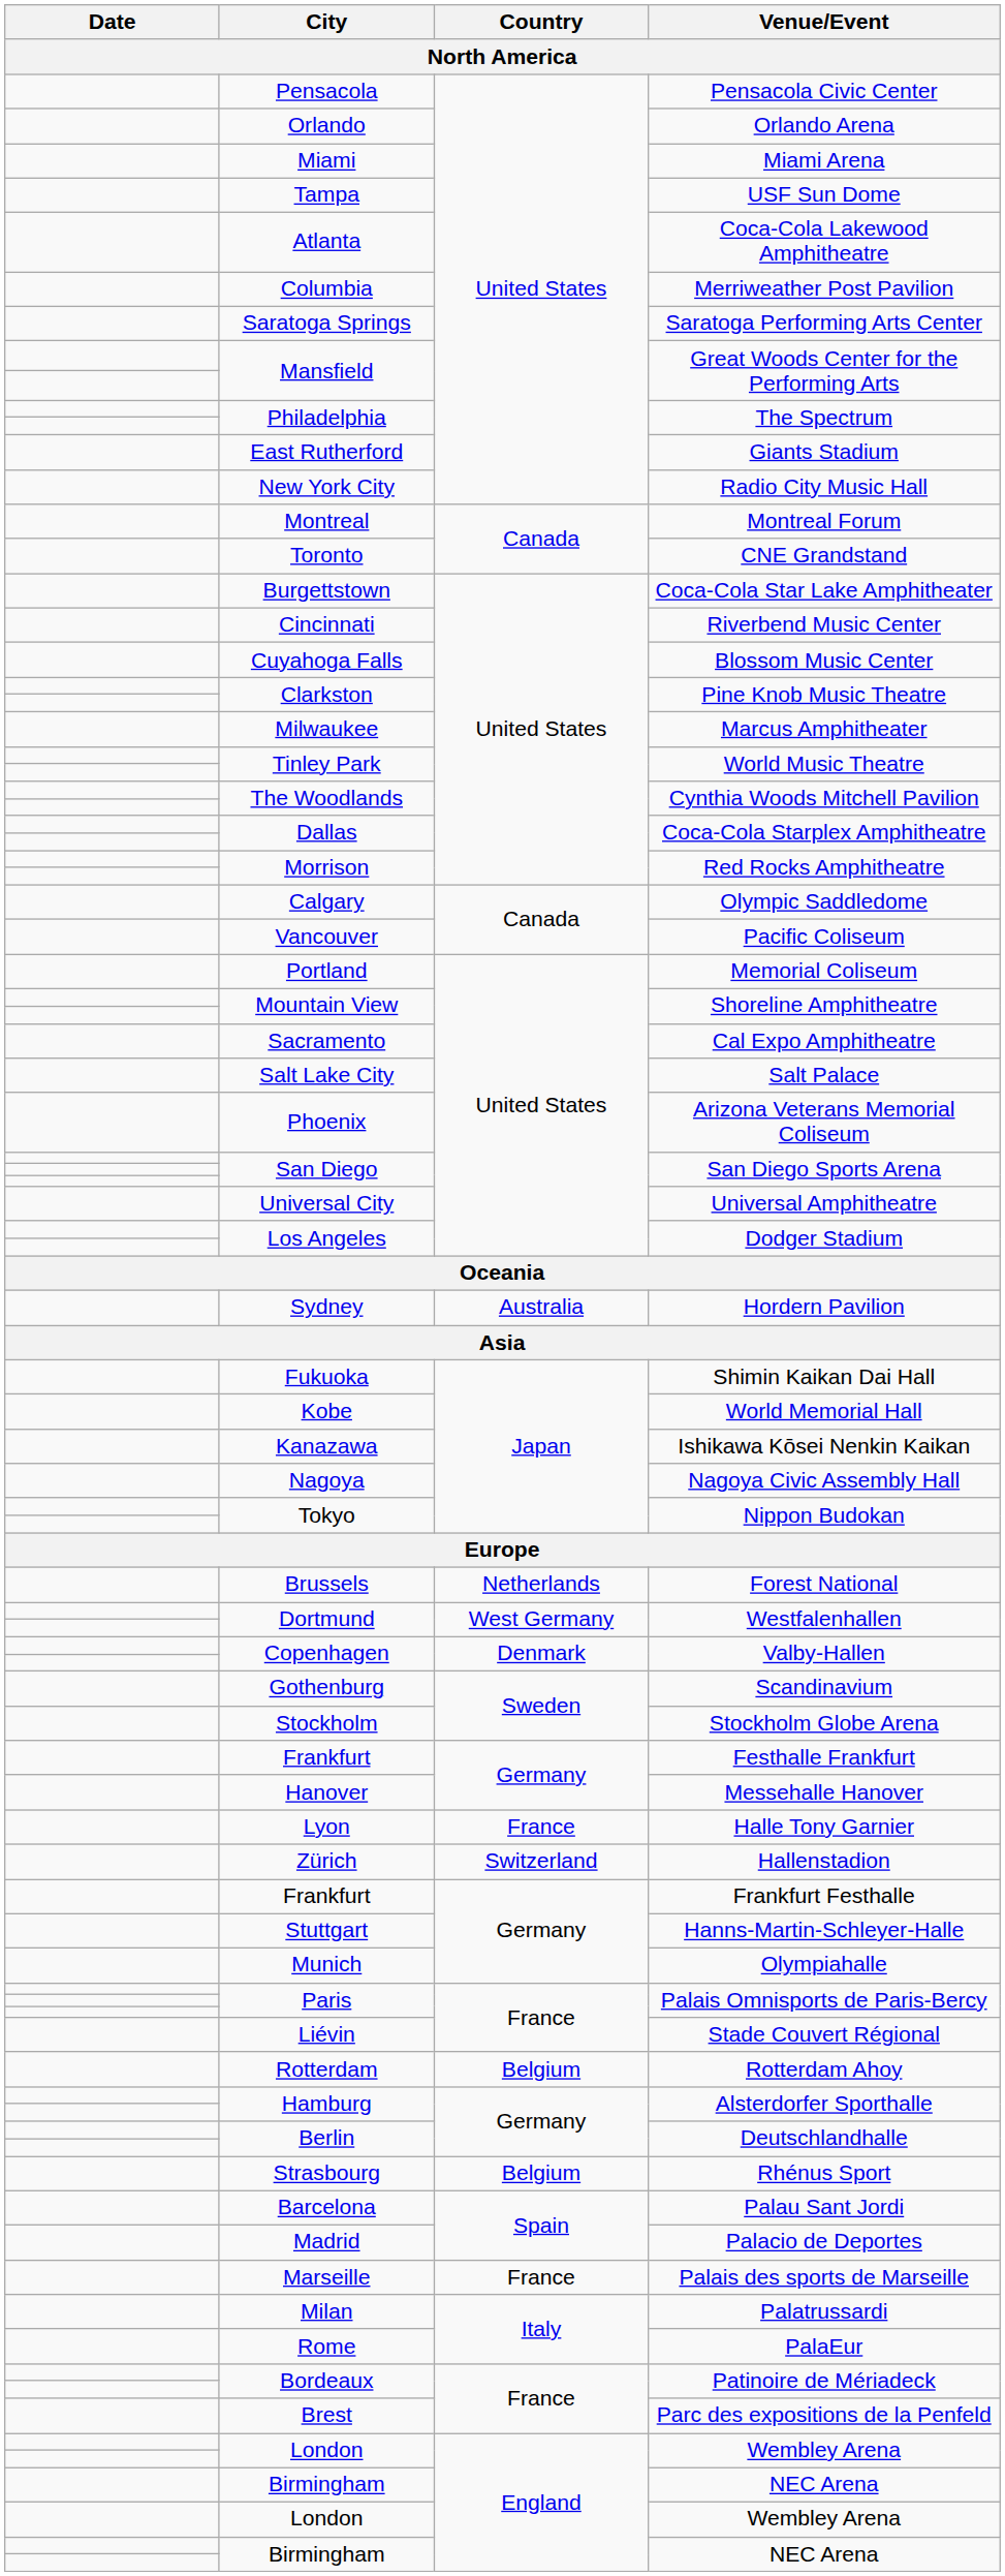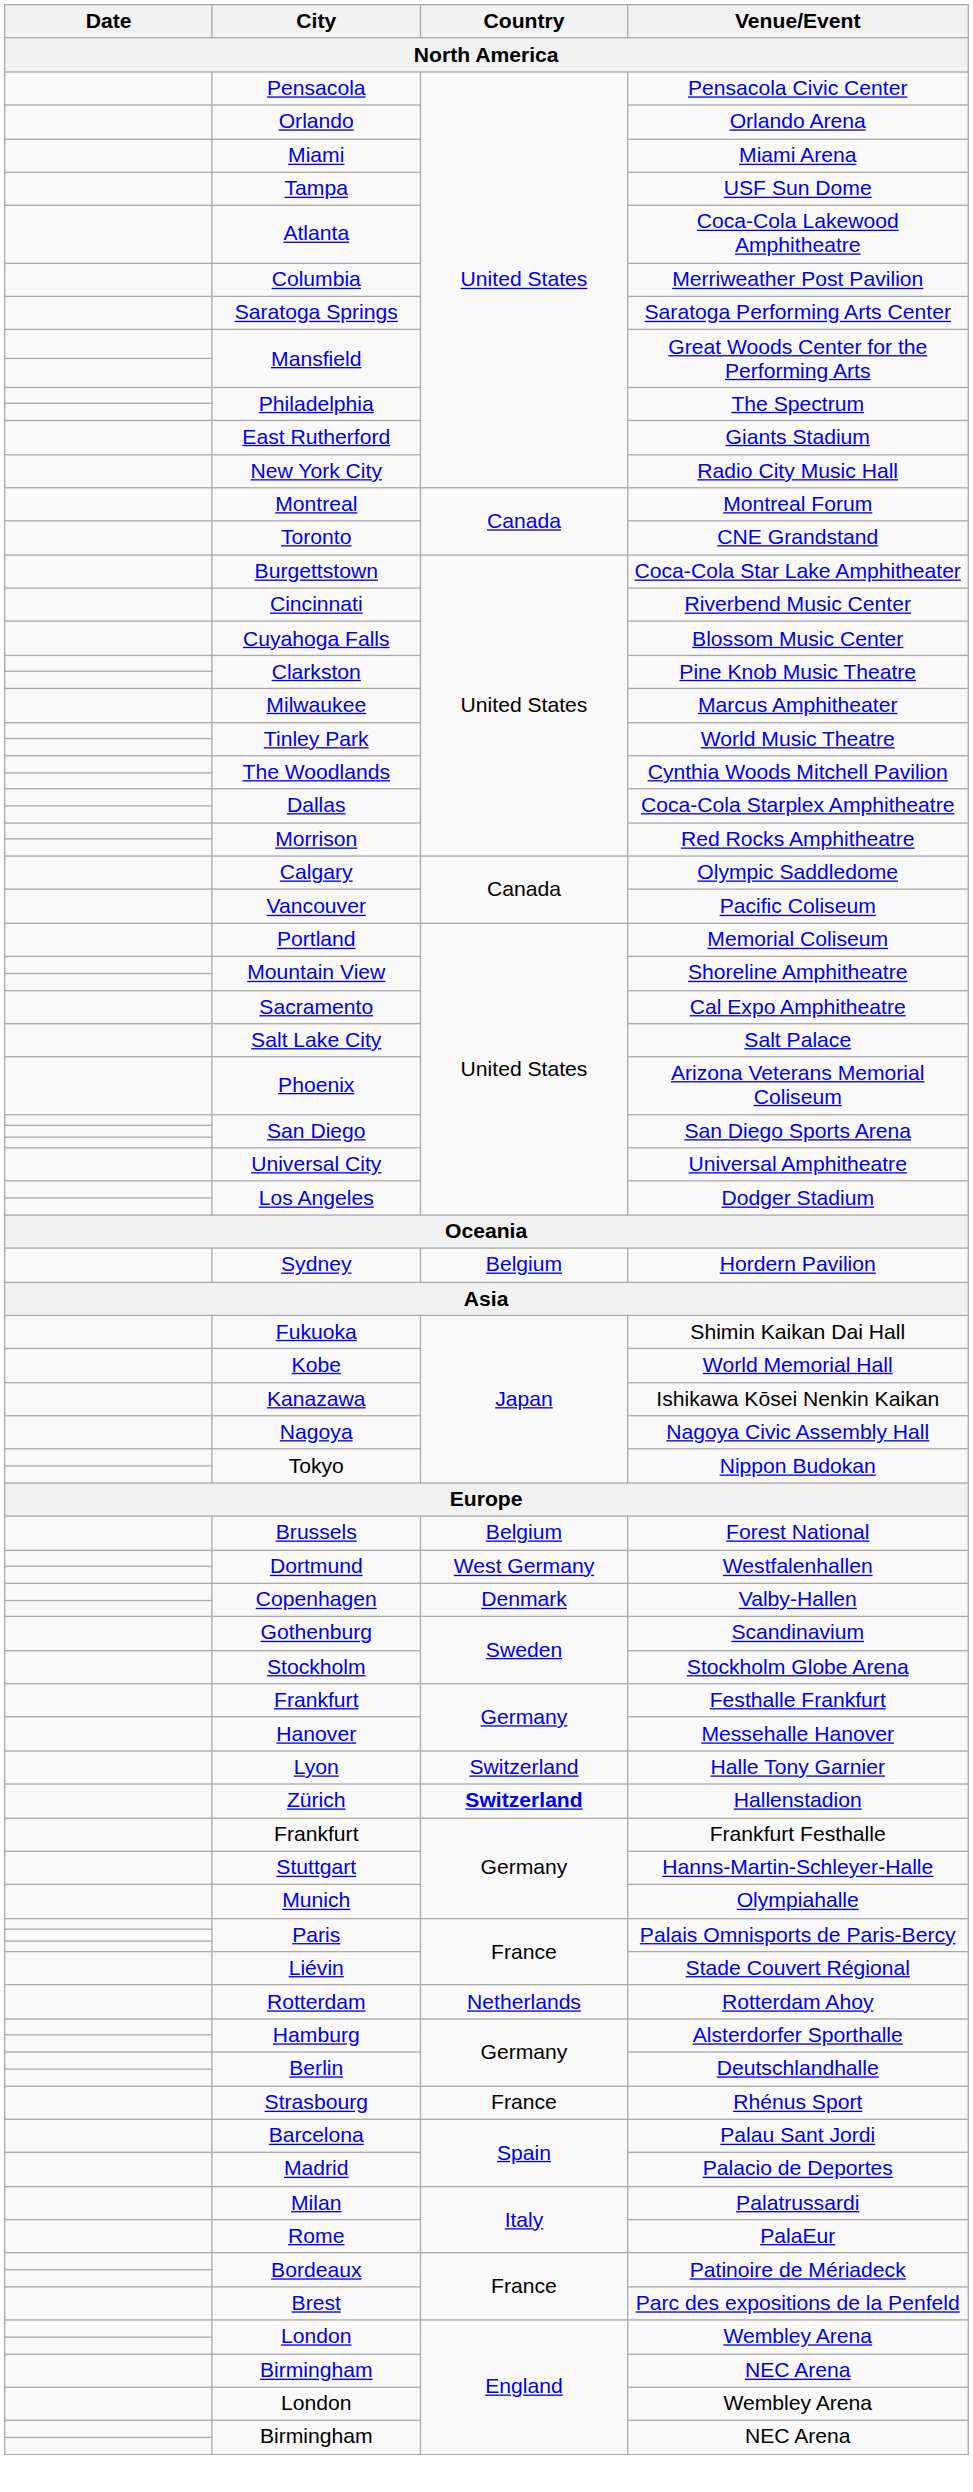 <table class="wikitable" style="text-align:center">
 <tr>
 <th style="width:150px;">Date</th>
 <th style="width:150px;">City</th>
 <th style="width:150px;">Country</th>
 <th style="width:250px;">Venue/Event</th>
 </tr>
 <tr>
 <th colspan="4">North America</th>
 </tr>
 <tr>
 <td></td>
 <td><a href='#'>Pensacola</a></td>
 <td rowspan="13"><a href='#'>United States</a></td>
 <td><a href='#'>Pensacola Civic Center</a></td>
 </tr>
 <tr>
 <td></td>
 <td><a href='#'>Orlando</a></td>
 <td><a href='#'>Orlando Arena</a></td>
 </tr>
 <tr>
 <td></td>
 <td><a href='#'>Miami</a></td>
 <td><a href='#'>Miami Arena</a></td>
 </tr>
 <tr>
 <td></td>
 <td><a href='#'>Tampa</a></td>
 <td><a href='#'>USF Sun Dome</a></td>
 </tr>
 <tr>
 <td></td>
 <td><a href='#'>Atlanta</a></td>
 <td><a href='#'>Coca-Cola Lakewood Amphitheatre</a></td>
 </tr>
 <tr>
 <td></td>
 <td><a href='#'>Columbia</a></td>
 <td><a href='#'>Merriweather Post Pavilion</a></td>
 </tr>
 <tr>
 <td></td>
 <td><a href='#'>Saratoga Springs</a></td>
 <td><a href='#'>Saratoga Performing Arts Center</a></td>
 </tr>
 <tr>
 <td></td>
 <td rowspan="2"><a href='#'>Mansfield</a></td>
 <td rowspan="2"><a href='#'>Great Woods Center for the Performing Arts</a></td>
 </tr>
 <tr>
 <td></td>
 </tr>
 <tr>
 <td></td>
 <td rowspan="2"><a href='#'>Philadelphia</a></td>
 <td rowspan="2"><a href='#'>The Spectrum</a></td>
 </tr>
 <tr>
 <td></td>
 </tr>
 <tr>
 <td></td>
 <td><a href='#'>East Rutherford</a></td>
 <td><a href='#'>Giants Stadium</a></td>
 </tr>
 <tr>
 <td></td>
 <td><a href='#'>New York City</a></td>
 <td><a href='#'>Radio City Music Hall</a></td>
 </tr>
 <tr>
 <td></td>
 <td><a href='#'>Montreal</a></td>
 <td rowspan="2"><a href='#'>Canada</a></td>
 <td><a href='#'>Montreal Forum</a></td>
 </tr>
 <tr>
 <td></td>
 <td><a href='#'>Toronto</a></td>
 <td><a href='#'>CNE Grandstand</a></td>
 </tr>
 <tr>
 <td></td>
 <td><a href='#'>Burgettstown</a></td>
 <td rowspan="14">United States</td>
 <td><a href='#'>Coca-Cola Star Lake Amphitheater</a></td>
 </tr>
 <tr>
 <td></td>
 <td><a href='#'>Cincinnati</a></td>
 <td><a href='#'>Riverbend Music Center</a></td>
 </tr>
 <tr>
 <td></td>
 <td><a href='#'>Cuyahoga Falls</a></td>
 <td><a href='#'>Blossom Music Center</a></td>
 </tr>
 <tr>
 <td></td>
 <td rowspan="2"><a href='#'>Clarkston</a></td>
 <td rowspan="2"><a href='#'>Pine Knob Music Theatre</a></td>
 </tr>
 <tr>
 <td></td>
 </tr>
 <tr>
 <td></td>
 <td><a href='#'>Milwaukee</a></td>
 <td><a href='#'>Marcus Amphitheater</a></td>
 </tr>
 <tr>
 <td></td>
 <td rowspan="2"><a href='#'>Tinley Park</a></td>
 <td rowspan="2"><a href='#'>World Music Theatre</a></td>
 </tr>
 <tr>
 <td></td>
 </tr>
 <tr>
 <td></td>
 <td rowspan="2"><a href='#'>The Woodlands</a></td>
 <td rowspan="2"><a href='#'>Cynthia Woods Mitchell Pavilion</a></td>
 </tr>
 <tr>
 <td></td>
 </tr>
 <tr>
 <td></td>
 <td rowspan="2"><a href='#'>Dallas</a></td>
 <td rowspan="2"><a href='#'>Coca-Cola Starplex Amphitheatre</a></td>
 </tr>
 <tr>
 <td></td>
 </tr>
 <tr>
 <td></td>
 <td rowspan="2"><a href='#'>Morrison</a></td>
 <td rowspan="2"><a href='#'>Red Rocks Amphitheatre</a></td>
 </tr>
 <tr>
 <td></td>
 </tr>
 <tr>
 <td></td>
 <td><a href='#'>Calgary</a></td>
 <td rowspan="2">Canada</td>
 <td><a href='#'>Olympic Saddledome</a></td>
 </tr>
 <tr>
 <td></td>
 <td><a href='#'>Vancouver</a></td>
 <td><a href='#'>Pacific Coliseum</a></td>
 </tr>
 <tr>
 <td></td>
 <td><a href='#'>Portland</a></td>
 <td rowspan="12">United States</td>
 <td><a href='#'>Memorial Coliseum</a></td>
 </tr>
 <tr>
 <td></td>
 <td rowspan="2"><a href='#'>Mountain View</a></td>
 <td rowspan="2"><a href='#'>Shoreline Amphitheatre</a></td>
 </tr>
 <tr>
 <td></td>
 </tr>
 <tr>
 <td></td>
 <td><a href='#'>Sacramento</a></td>
 <td><a href='#'>Cal Expo Amphitheatre</a></td>
 </tr>
 <tr>
 <td></td>
 <td><a href='#'>Salt Lake City</a></td>
 <td><a href='#'>Salt Palace</a></td>
 </tr>
 <tr>
 <td></td>
 <td><a href='#'>Phoenix</a></td>
 <td><a href='#'>Arizona Veterans Memorial Coliseum</a></td>
 </tr>
 <tr>
 <td></td>
 <td rowspan="3"><a href='#'>San Diego</a></td>
 <td rowspan="3"><a href='#'>San Diego Sports Arena</a></td>
 </tr>
 <tr>
 <td></td>
 </tr>
 <tr>
 <td></td>
 </tr>
 <tr>
 <td></td>
 <td><a href='#'>Universal City</a></td>
 <td><a href='#'>Universal Amphitheatre</a></td>
 </tr>
 <tr>
 <td></td>
 <td rowspan="2"><a href='#'>Los Angeles</a></td>
 <td rowspan="2"><a href='#'>Dodger Stadium</a></td>
 </tr>
 <tr>
 <td></td>
 </tr>
 <tr>
 <th colspan="4">Oceania</th>
 </tr>
 <tr>
 <td></td>
 <td><a href='#'>Sydney</a></td>
-<td><a href='#'>Australia</a></td>
+<td><a href='#'>Belgium</a></td>
 <td><a href='#'>Hordern Pavilion</a></td>
 </tr>
 <tr>
 <th colspan="4">Asia</th>
 </tr>
 <tr>
 <td></td>
 <td><a href='#'>Fukuoka</a></td>
 <td rowspan="6"><a href='#'>Japan</a></td>
 <td>Shimin Kaikan Dai Hall</td>
 </tr>
 <tr>
 <td></td>
 <td><a href='#'>Kobe</a></td>
 <td><a href='#'>World Memorial Hall</a></td>
 </tr>
 <tr>
 <td></td>
 <td><a href='#'>Kanazawa</a></td>
 <td>Ishikawa Kōsei Nenkin Kaikan</td>
 </tr>
 <tr>
 <td></td>
 <td><a href='#'>Nagoya</a></td>
 <td><a href='#'>Nagoya Civic Assembly Hall</a></td>
 </tr>
 <tr>
 <td></td>
 <td rowspan="2">Tokyo</td>
 <td rowspan="2"><a href='#'>Nippon Budokan</a></td>
 </tr>
 <tr>
 <td></td>
 </tr>
 <tr>
 <th colspan="4">Europe</th>
 </tr>
 <tr>
 <td></td>
 <td><a href='#'>Brussels</a></td>
-<td><a href='#'>Netherlands</a></td>
+<td><a href='#'>Belgium</a></td>
 <td><a href='#'>Forest National</a></td>
 </tr>
 <tr>
 <td></td>
 <td rowspan="2"><a href='#'>Dortmund</a></td>
 <td rowspan="2"><a href='#'>West Germany</a></td>
 <td rowspan="2"><a href='#'>Westfalenhallen</a></td>
 </tr>
 <tr>
 <td></td>
 </tr>
 <tr>
 <td></td>
 <td rowspan="2"><a href='#'>Copenhagen</a></td>
 <td rowspan="2"><a href='#'>Denmark</a></td>
 <td rowspan="2"><a href='#'>Valby-Hallen</a></td>
 </tr>
 <tr>
 <td></td>
 </tr>
 <tr>
 <td></td>
 <td><a href='#'>Gothenburg</a></td>
 <td rowspan="2"><a href='#'>Sweden</a></td>
 <td><a href='#'>Scandinavium</a></td>
 </tr>
 <tr>
 <td></td>
 <td><a href='#'>Stockholm</a></td>
 <td><a href='#'>Stockholm Globe Arena</a></td>
 </tr>
 <tr>
 <td></td>
 <td><a href='#'>Frankfurt</a></td>
 <td rowspan="2"><a href='#'>Germany</a></td>
 <td><a href='#'>Festhalle Frankfurt</a></td>
 </tr>
 <tr>
 <td></td>
 <td><a href='#'>Hanover</a></td>
 <td><a href='#'>Messehalle Hanover</a></td>
 </tr>
 <tr>
 <td></td>
 <td><a href='#'>Lyon</a></td>
-<td><a href='#'>France</a></td>
+<td><a href='#'>Switzerland</a></td>
 <td><a href='#'>Halle Tony Garnier</a></td>
 </tr>
 <tr>
 <td></td>
 <td><a href='#'>Zürich</a></td>
-<td><a href='#'>Switzerland</a></td>
+<td><strong><a href='#'>Switzerland</a></strong></td>
 <td><a href='#'>Hallenstadion</a></td>
 </tr>
 <tr>
 <td></td>
 <td>Frankfurt</td>
 <td rowspan="3">Germany</td>
 <td>Frankfurt Festhalle</td>
 </tr>
 <tr>
 <td></td>
 <td><a href='#'>Stuttgart</a></td>
 <td><a href='#'>Hanns-Martin-Schleyer-Halle</a></td>
 </tr>
 <tr>
 <td></td>
 <td><a href='#'>Munich</a></td>
 <td><a href='#'>Olympiahalle</a></td>
 </tr>
 <tr>
 <td></td>
 <td rowspan="3"><a href='#'>Paris</a></td>
 <td rowspan="4">France</td>
 <td rowspan="3"><a href='#'>Palais Omnisports de Paris-Bercy</a></td>
 </tr>
 <tr>
 <td></td>
 </tr>
 <tr>
 <td></td>
 </tr>
 <tr>
 <td></td>
 <td><a href='#'>Liévin</a></td>
 <td><a href='#'>Stade Couvert Régional</a></td>
 </tr>
 <tr>
 <td></td>
 <td><a href='#'>Rotterdam</a></td>
-<td><a href='#'>Belgium</a></td>
+<td><a href='#'>Netherlands</a></td>
 <td><a href='#'>Rotterdam Ahoy</a></td>
 </tr>
 <tr>
 <td></td>
 <td rowspan="2"><a href='#'>Hamburg</a></td>
 <td rowspan="4">Germany</td>
 <td rowspan="2"><a href='#'>Alsterdorfer Sporthalle</a></td>
 </tr>
 <tr>
 <td></td>
 </tr>
 <tr>
 <td></td>
 <td rowspan="2"><a href='#'>Berlin</a></td>
 <td rowspan="2"><a href='#'>Deutschlandhalle</a></td>
 </tr>
 <tr>
 <td></td>
 </tr>
 <tr>
 <td></td>
 <td><a href='#'>Strasbourg</a></td>
-<td><a href='#'>Belgium</a></td>
+<td>France</td>
 <td><a href='#'>Rhénus Sport</a></td>
 </tr>
 <tr>
 <td></td>
 <td><a href='#'>Barcelona</a></td>
 <td rowspan="2"><a href='#'>Spain</a></td>
 <td><a href='#'>Palau Sant Jordi</a></td>
 </tr>
 <tr>
 <td></td>
 <td><a href='#'>Madrid</a></td>
 <td><a href='#'>Palacio de Deportes</a></td>
-</tr>
-<tr>
-<td></td>
-<td><a href='#'>Marseille</a></td>
-<td>France</td>
-<td><a href='#'>Palais des sports de Marseille</a></td>
 </tr>
 <tr>
 <td></td>
 <td><a href='#'>Milan</a></td>
 <td rowspan="2"><a href='#'>Italy</a></td>
 <td><a href='#'>Palatrussardi</a></td>
 </tr>
 <tr>
 <td></td>
 <td><a href='#'>Rome</a></td>
 <td><a href='#'>PalaEur</a></td>
 </tr>
 <tr>
 <td></td>
 <td rowspan="2"><a href='#'>Bordeaux</a></td>
 <td rowspan="3">France</td>
 <td rowspan="2"><a href='#'>Patinoire de Mériadeck</a></td>
 </tr>
 <tr>
 <td></td>
 </tr>
 <tr>
 <td></td>
 <td><a href='#'>Brest</a></td>
 <td><a href='#'>Parc des expositions de la Penfeld</a></td>
 </tr>
 <tr>
 <td></td>
 <td rowspan="2"><a href='#'>London</a></td>
 <td rowspan="6"><a href='#'>England</a></td>
 <td rowspan="2"><a href='#'>Wembley Arena</a></td>
 </tr>
 <tr>
 <td></td>
 </tr>
 <tr>
 <td></td>
 <td><a href='#'>Birmingham</a></td>
 <td><a href='#'>NEC Arena</a></td>
 </tr>
 <tr>
 <td></td>
 <td>London</td>
 <td>Wembley Arena</td>
 </tr>
 <tr>
 <td></td>
 <td rowspan="2">Birmingham</td>
 <td rowspan="2">NEC Arena</td>
 </tr>
 <tr>
 <td></td>
 </tr>
 </table>
